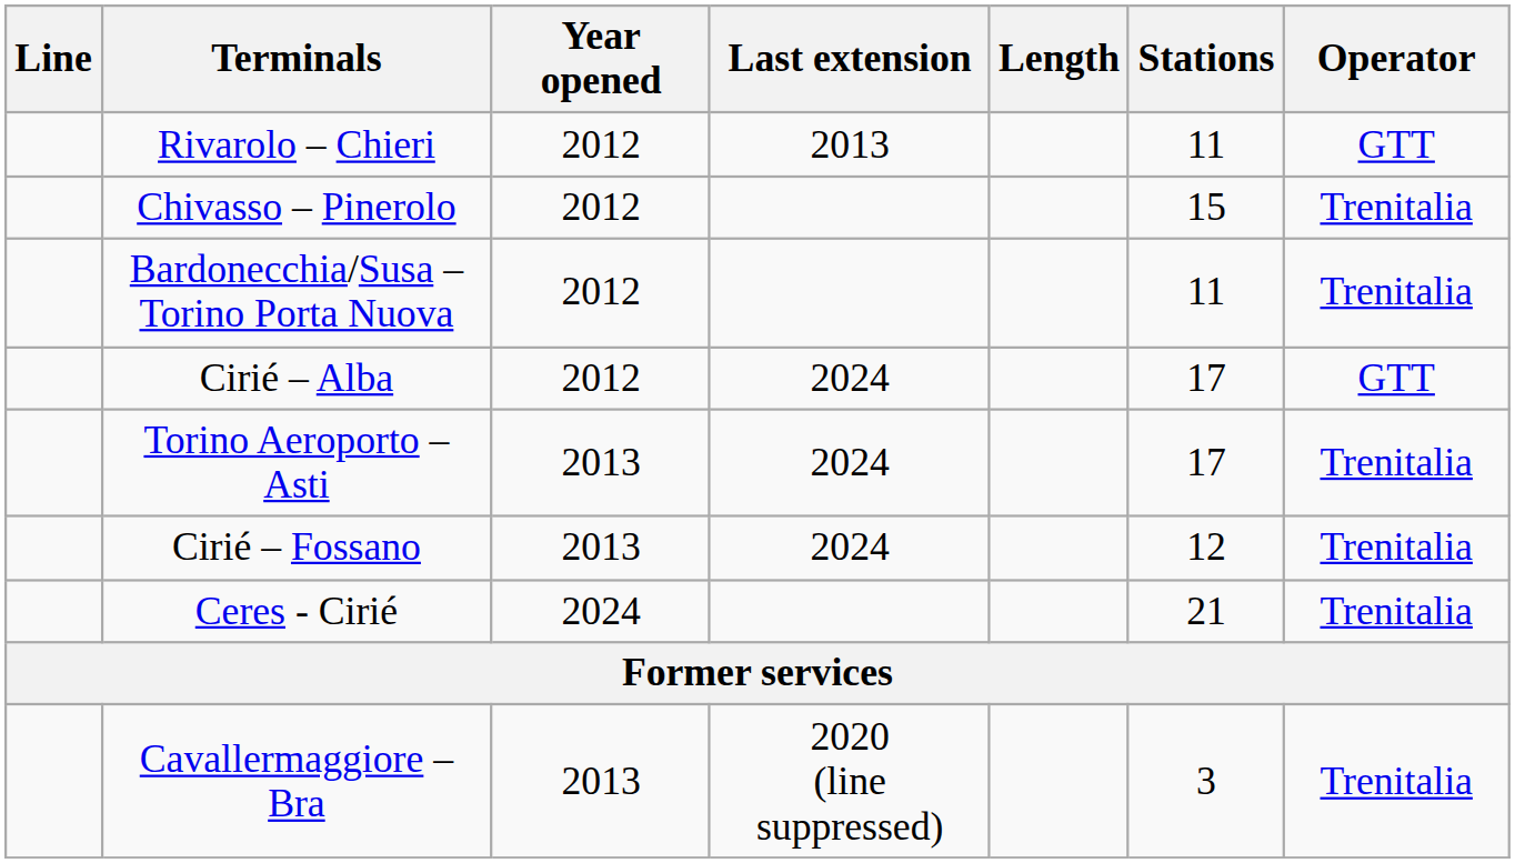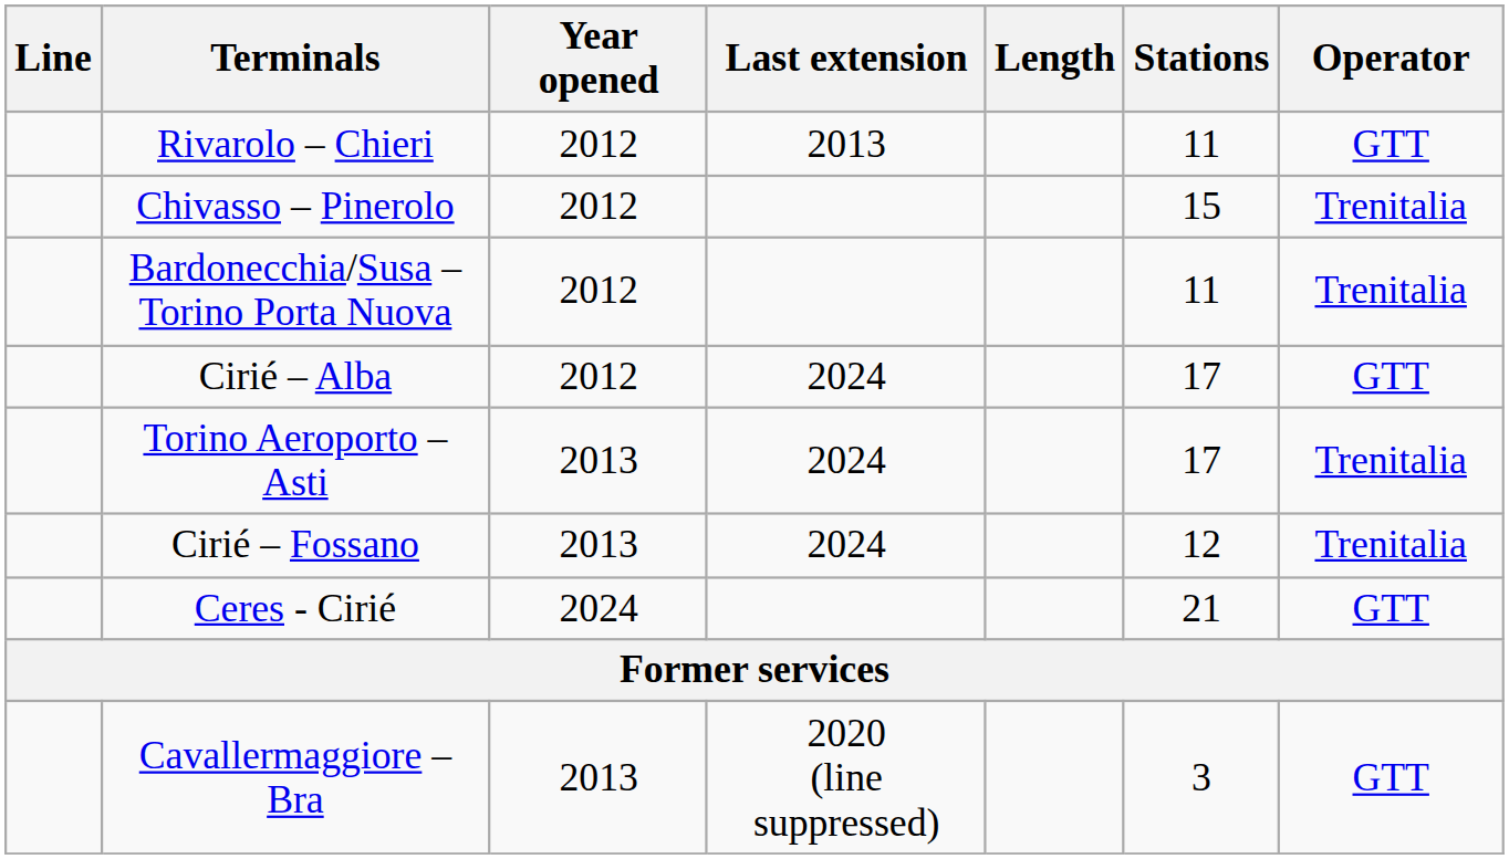 <table style="text-align:center;" class="wikitable">
 <tr>
 <th width="5%">Line</th>
 <th width="26%">Terminals</th>
 <th>Year opened</th>
 <th>Last extension</th>
 <th width="8%">Length</th>
 <th width="8%">Stations</th>
 <th width="15%">Operator</th>
 </tr>
 <tr>
 <td></td>
 <td><a href='#'>Rivarolo</a> – <a href='#'>Chieri</a></td>
 <td>2012</td>
 <td>2013</td>
 <td></td>
 <td>11</td>
 <td><a href='#'>GTT</a></td>
 </tr>
 <tr>
 <td></td>
 <td><a href='#'>Chivasso</a> – <a href='#'>Pinerolo</a></td>
 <td>2012</td>
 <td></td>
 <td></td>
 <td>15</td>
 <td><a href='#'>Trenitalia</a></td>
 </tr>
 <tr>
 <td></td>
 <td><a href='#'>Bardonecchia</a>/<a href='#'>Susa</a> – <a href='#'>Torino Porta Nuova</a></td>
 <td>2012</td>
 <td></td>
 <td></td>
 <td>11</td>
 <td><a href='#'>Trenitalia</a></td>
 </tr>
 <tr>
 <td></td>
 <td>Cirié – <a href='#'>Alba</a></td>
 <td>2012</td>
 <td>2024</td>
 <td></td>
 <td>17</td>
 <td><a href='#'>GTT</a></td>
 </tr>
 <tr>
 <td></td>
 <td><a href='#'>Torino Aeroporto</a> – <a href='#'>Asti</a></td>
 <td>2013</td>
 <td>2024</td>
 <td></td>
 <td>17</td>
 <td><a href='#'>Trenitalia</a></td>
 </tr>
 <tr>
 <td></td>
 <td>Cirié – <a href='#'>Fossano</a></td>
 <td>2013</td>
 <td>2024</td>
 <td></td>
 <td>12</td>
 <td><a href='#'>Trenitalia</a></td>
 </tr>
 <tr>
 <td></td>
 <td><a href='#'>Ceres</a> - Cirié</td>
 <td>2024</td>
 <td></td>
 <td></td>
 <td>21</td>
-<td><a href='#'>Trenitalia</a></td>
+<td><a href='#'>GTT</a></td>
 </tr>
 <tr>
 <th colspan="7">Former services</th>
 </tr>
 <tr>
 <td></td>
 <td><a href='#'>Cavallermaggiore</a> – <a href='#'>Bra</a></td>
 <td>2013</td>
 <td>2020<br>(line suppressed)</td>
 <td></td>
 <td>3</td>
-<td><a href='#'>Trenitalia</a></td>
+<td><a href='#'>GTT</a></td>
 </tr>
 </table>
